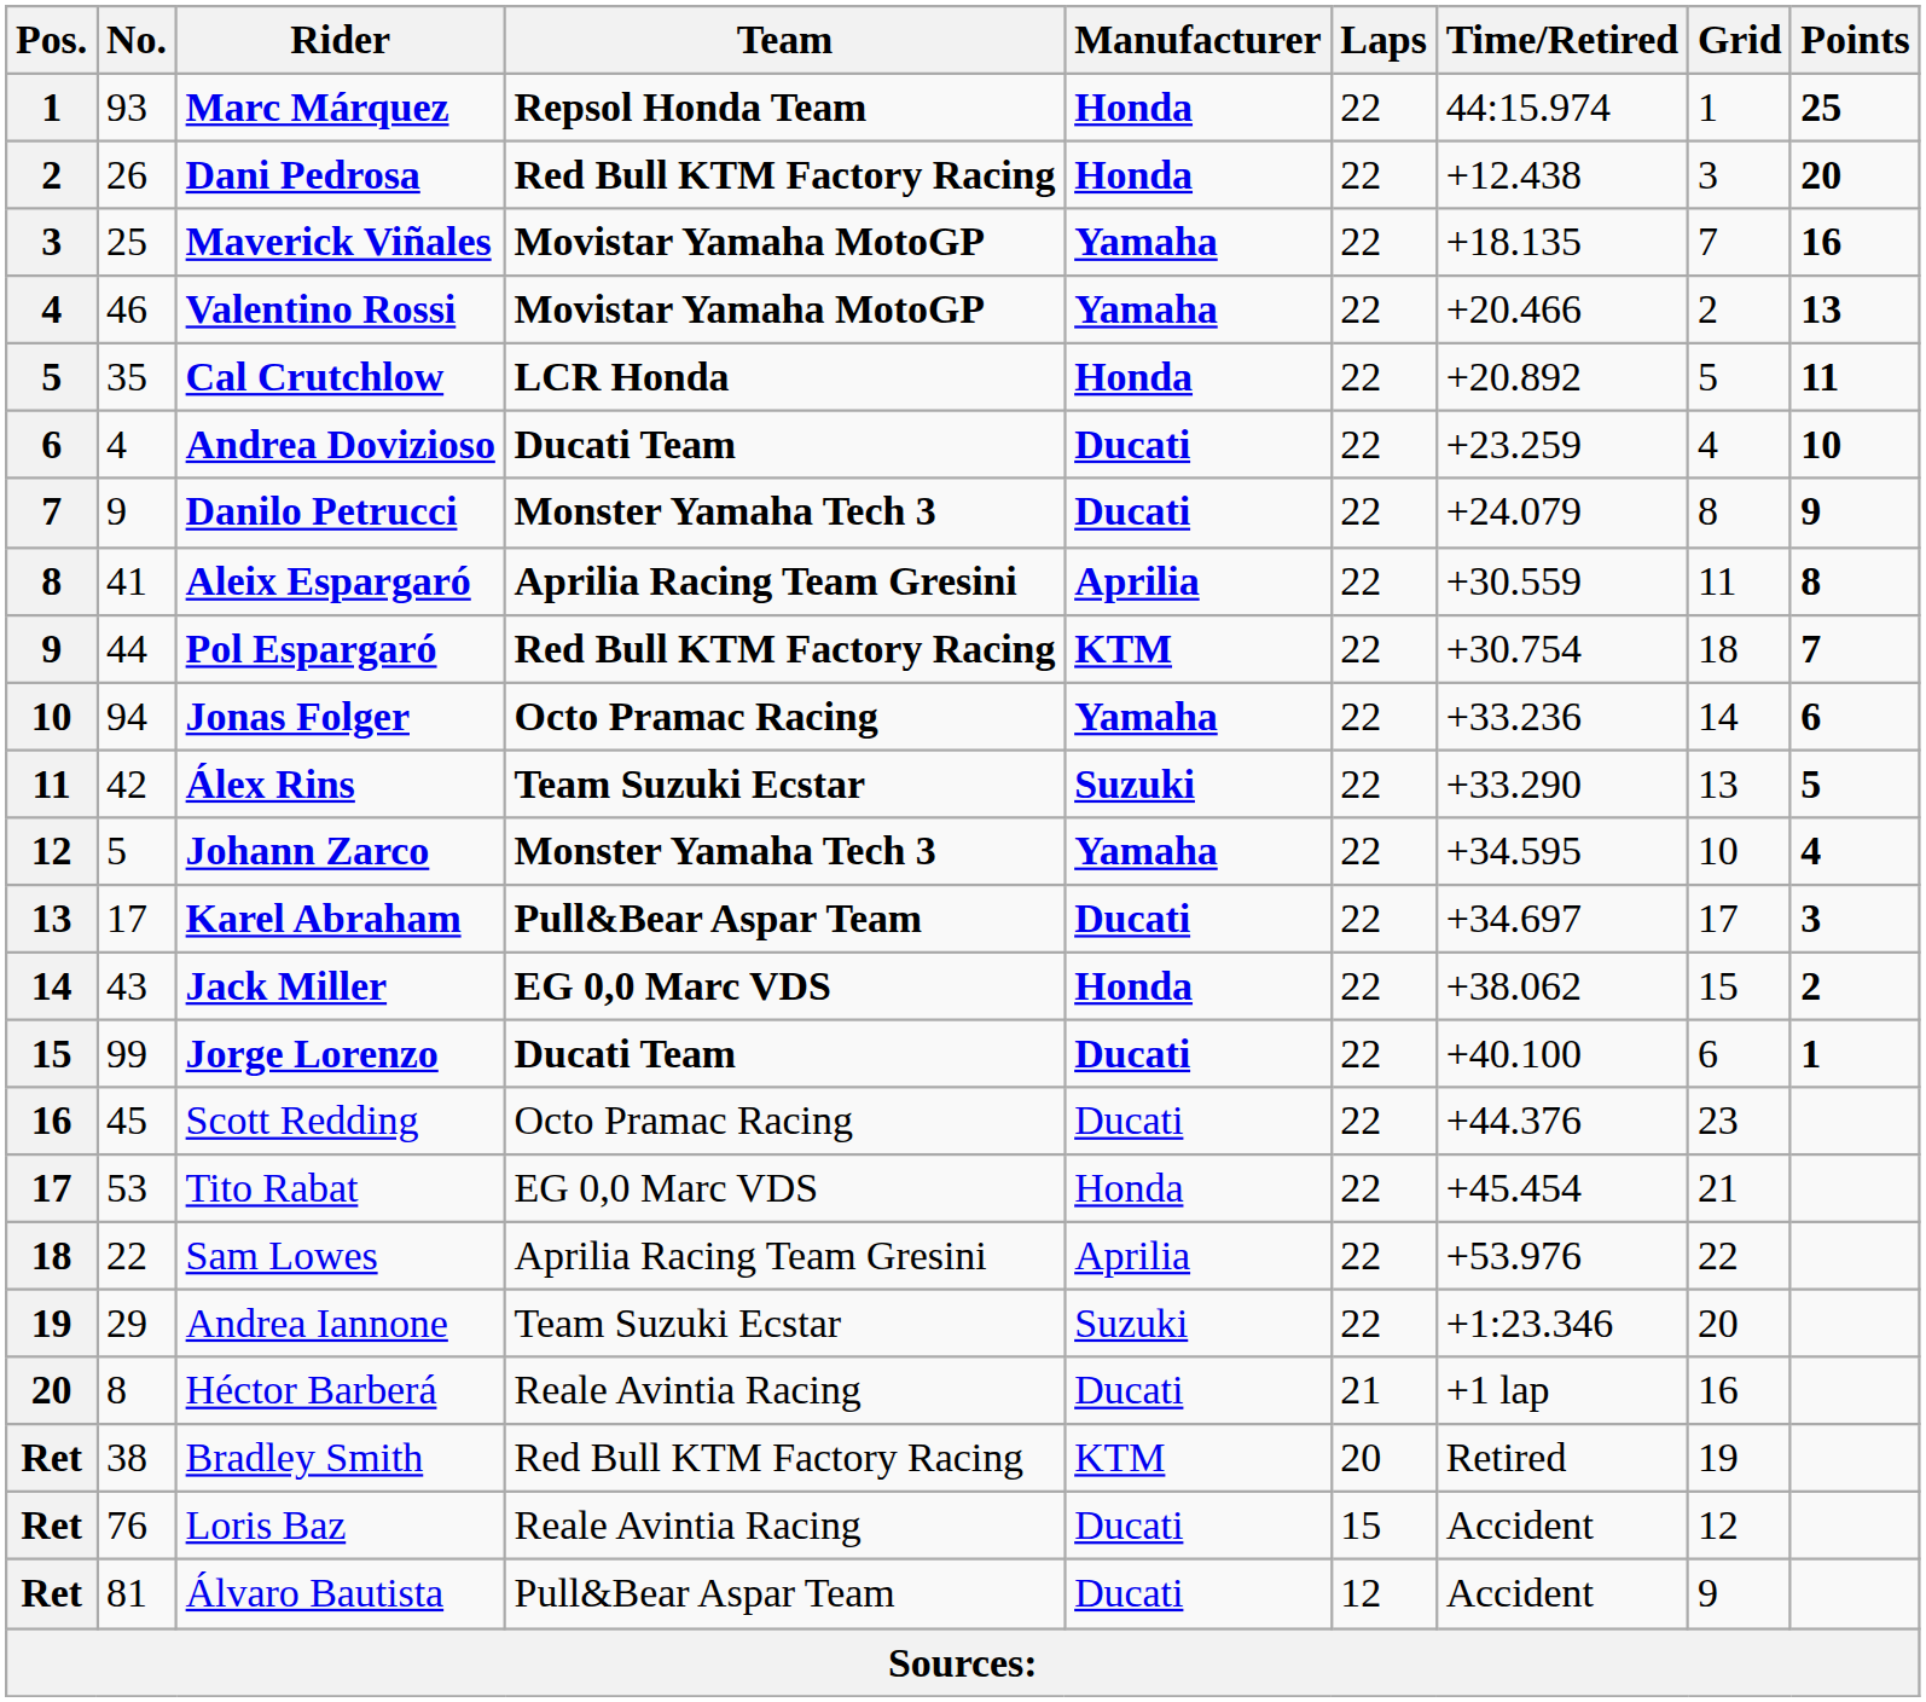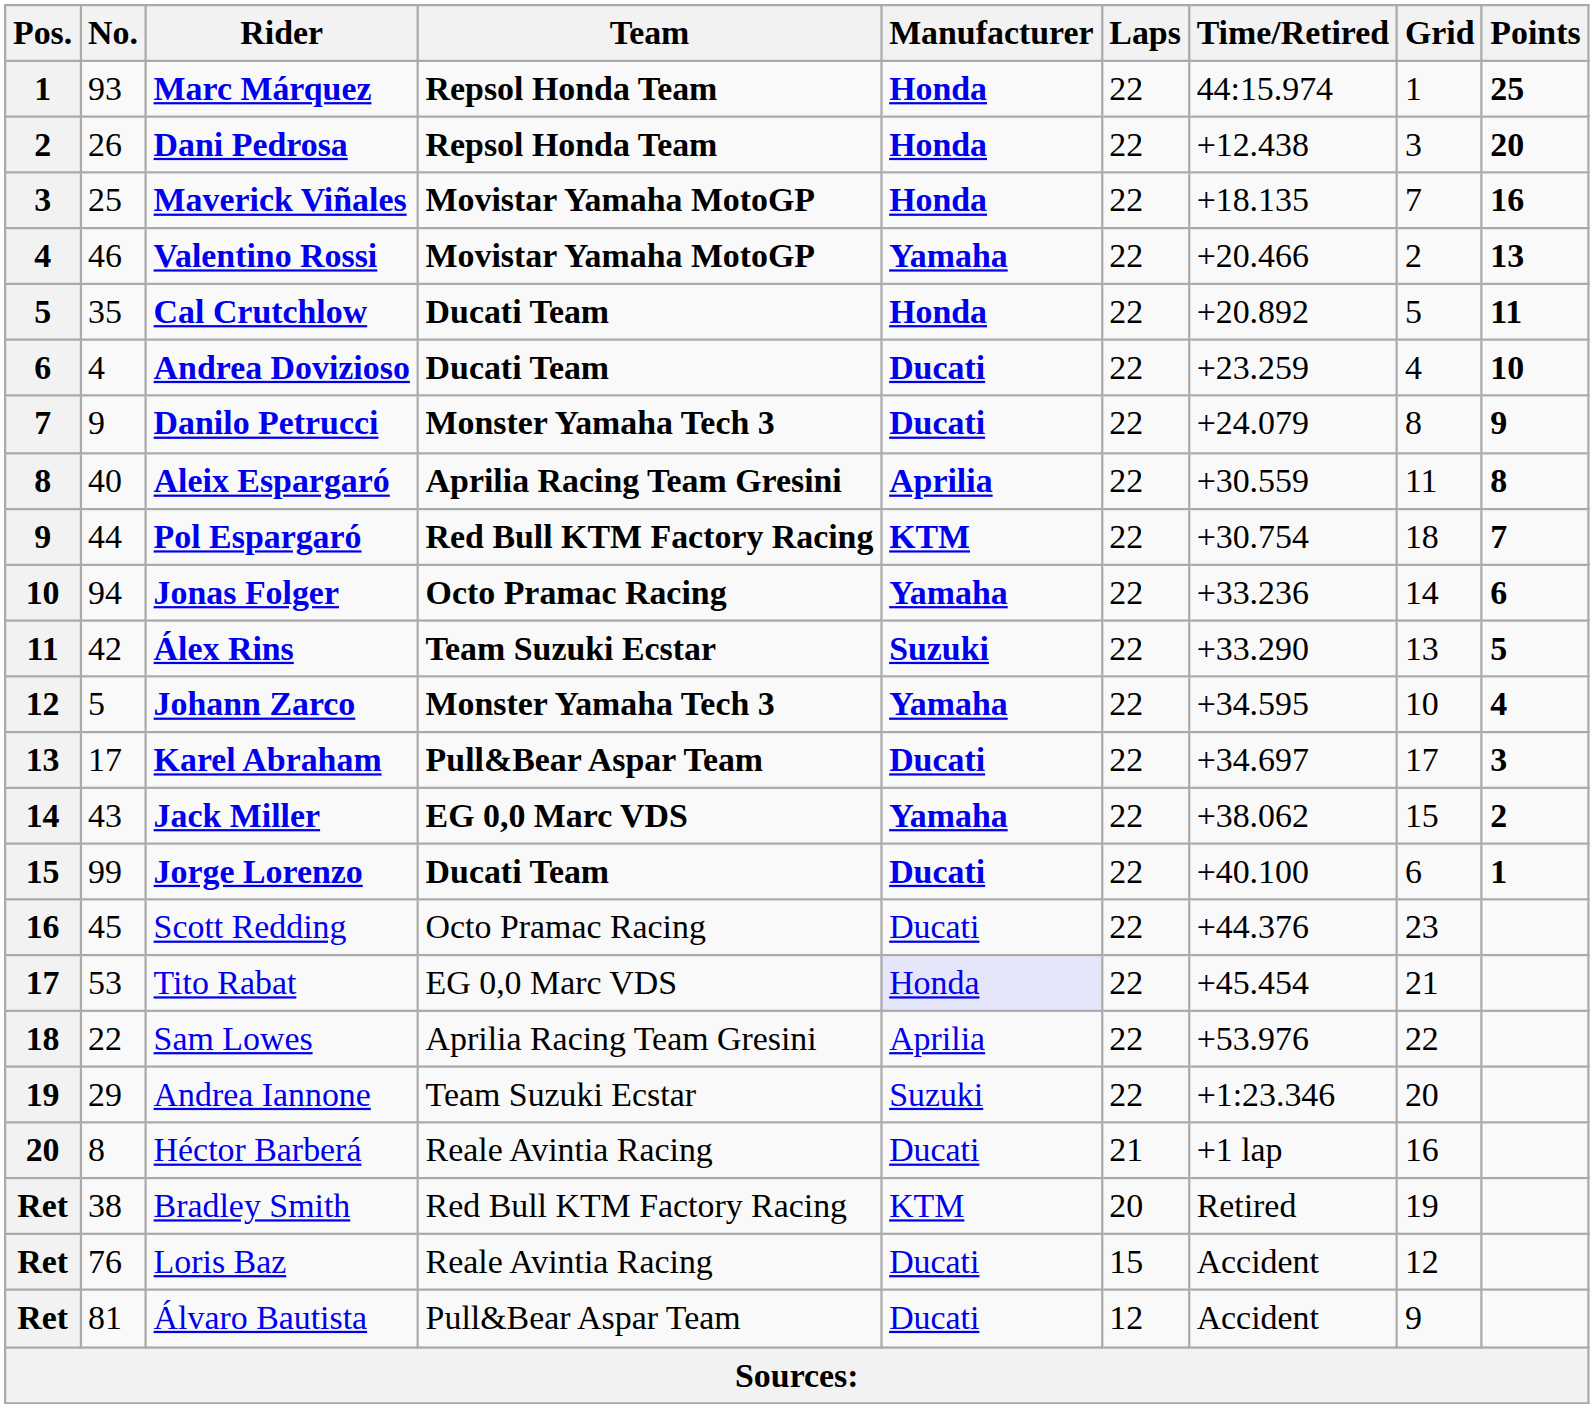 <table class="wikitable" style="font-size: 95%;">
 <tr>
 <th>Pos.</th>
 <th>No.</th>
 <th>Rider</th>
 <th>Team</th>
 <th>Manufacturer</th>
 <th>Laps</th>
 <th>Time/Retired</th>
 <th>Grid</th>
 <th>Points</th>
 </tr>
 <tr>
 <th>1</th>
 <td>93</td>
 <td> <strong><a href='#'>Marc Márquez</a></strong></td>
 <td><strong>Repsol Honda Team</strong></td>
 <td><strong><a href='#'>Honda</a></strong></td>
 <td>22</td>
 <td>44:15.974</td>
 <td>1</td>
 <td><strong>25</strong></td>
 </tr>
 <tr>
 <th>2</th>
 <td>26</td>
 <td> <strong><a href='#'>Dani Pedrosa</a></strong></td>
-<td><strong>Red Bull KTM Factory Racing</strong></td>
+<td><strong>Repsol Honda Team</strong></td>
 <td><strong><a href='#'>Honda</a></strong></td>
 <td>22</td>
 <td>+12.438</td>
 <td>3</td>
 <td><strong>20</strong></td>
 </tr>
 <tr>
 <th>3</th>
 <td>25</td>
 <td> <strong><a href='#'>Maverick Viñales</a></strong></td>
 <td><strong>Movistar Yamaha MotoGP</strong></td>
-<td><strong><a href='#'>Yamaha</a></strong></td>
+<td><strong><a href='#'>Honda</a></strong></td>
 <td>22</td>
 <td>+18.135</td>
 <td>7</td>
 <td><strong>16</strong></td>
 </tr>
 <tr>
 <th>4</th>
 <td>46</td>
 <td> <strong><a href='#'>Valentino Rossi</a></strong></td>
 <td><strong>Movistar Yamaha MotoGP</strong></td>
 <td><strong><a href='#'>Yamaha</a></strong></td>
 <td>22</td>
 <td>+20.466</td>
 <td>2</td>
 <td><strong>13</strong></td>
 </tr>
 <tr>
 <th>5</th>
 <td>35</td>
 <td> <strong><a href='#'>Cal Crutchlow</a></strong></td>
-<td><strong>LCR Honda</strong></td>
+<td><strong>Ducati Team</strong></td>
 <td><strong><a href='#'>Honda</a></strong></td>
 <td>22</td>
 <td>+20.892</td>
 <td>5</td>
 <td><strong>11</strong></td>
 </tr>
 <tr>
 <th>6</th>
 <td>4</td>
 <td> <strong><a href='#'>Andrea Dovizioso</a></strong></td>
 <td><strong>Ducati Team</strong></td>
 <td><strong><a href='#'>Ducati</a></strong></td>
 <td>22</td>
 <td>+23.259</td>
 <td>4</td>
 <td><strong>10</strong></td>
 </tr>
 <tr>
 <th>7</th>
 <td>9</td>
 <td> <strong><a href='#'>Danilo Petrucci</a></strong></td>
 <td><strong>Monster Yamaha Tech 3</strong></td>
 <td><strong><a href='#'>Ducati</a></strong></td>
 <td>22</td>
 <td>+24.079</td>
 <td>8</td>
 <td><strong>9</strong></td>
 </tr>
 <tr>
 <th>8</th>
-<td>41</td>
+<td>40</td>
 <td> <strong><a href='#'>Aleix Espargaró</a></strong></td>
 <td><strong>Aprilia Racing Team Gresini</strong></td>
 <td><strong><a href='#'>Aprilia</a></strong></td>
 <td>22</td>
 <td>+30.559</td>
 <td>11</td>
 <td><strong>8</strong></td>
 </tr>
 <tr>
 <th>9</th>
 <td>44</td>
 <td> <strong><a href='#'>Pol Espargaró</a></strong></td>
 <td><strong>Red Bull KTM Factory Racing</strong></td>
 <td><strong><a href='#'>KTM</a></strong></td>
 <td>22</td>
 <td>+30.754</td>
 <td>18</td>
 <td><strong>7</strong></td>
 </tr>
 <tr>
 <th>10</th>
 <td>94</td>
 <td> <strong><a href='#'>Jonas Folger</a></strong></td>
 <td><strong>Octo Pramac Racing</strong></td>
 <td><strong><a href='#'>Yamaha</a></strong></td>
 <td>22</td>
 <td>+33.236</td>
 <td>14</td>
 <td><strong>6</strong></td>
 </tr>
 <tr>
 <th>11</th>
 <td>42</td>
 <td> <strong><a href='#'>Álex Rins</a></strong></td>
 <td><strong>Team Suzuki Ecstar</strong></td>
 <td><strong><a href='#'>Suzuki</a></strong></td>
 <td>22</td>
 <td>+33.290</td>
 <td>13</td>
 <td><strong>5</strong></td>
 </tr>
 <tr>
 <th>12</th>
 <td>5</td>
 <td> <strong><a href='#'>Johann Zarco</a></strong></td>
 <td><strong>Monster Yamaha Tech 3</strong></td>
 <td><strong><a href='#'>Yamaha</a></strong></td>
 <td>22</td>
 <td>+34.595</td>
 <td>10</td>
 <td><strong>4</strong></td>
 </tr>
 <tr>
 <th>13</th>
 <td>17</td>
 <td> <strong><a href='#'>Karel Abraham</a></strong></td>
 <td><strong>Pull&Bear Aspar Team</strong></td>
 <td><strong><a href='#'>Ducati</a></strong></td>
 <td>22</td>
 <td>+34.697</td>
 <td>17</td>
 <td><strong>3</strong></td>
 </tr>
 <tr>
 <th>14</th>
 <td>43</td>
 <td> <strong><a href='#'>Jack Miller</a></strong></td>
 <td><strong>EG 0,0 Marc VDS</strong></td>
-<td><strong><a href='#'>Honda</a></strong></td>
+<td><strong><a href='#'>Yamaha</a></strong></td>
 <td>22</td>
 <td>+38.062</td>
 <td>15</td>
 <td><strong>2</strong></td>
 </tr>
 <tr>
 <th>15</th>
 <td>99</td>
 <td> <strong><a href='#'>Jorge Lorenzo</a></strong></td>
 <td><strong>Ducati Team</strong></td>
 <td><strong><a href='#'>Ducati</a></strong></td>
 <td>22</td>
 <td>+40.100</td>
 <td>6</td>
 <td><strong>1</strong></td>
 </tr>
 <tr>
 <th>16</th>
 <td>45</td>
 <td> <a href='#'>Scott Redding</a></td>
 <td>Octo Pramac Racing</td>
 <td><a href='#'>Ducati</a></td>
 <td>22</td>
 <td>+44.376</td>
 <td>23</td>
 <td></td>
 </tr>
 <tr>
 <th>17</th>
 <td>53</td>
 <td> <a href='#'>Tito Rabat</a></td>
 <td>EG 0,0 Marc VDS</td>
-<td><a href='#'>Honda</a></td>
+<td style="background: lavender;"><a href='#'>Honda</a></td>
 <td>22</td>
 <td>+45.454</td>
 <td>21</td>
 <td></td>
 </tr>
 <tr>
 <th>18</th>
 <td>22</td>
 <td> <a href='#'>Sam Lowes</a></td>
 <td>Aprilia Racing Team Gresini</td>
 <td><a href='#'>Aprilia</a></td>
 <td>22</td>
 <td>+53.976</td>
 <td>22</td>
 <td></td>
 </tr>
 <tr>
 <th>19</th>
 <td>29</td>
 <td> <a href='#'>Andrea Iannone</a></td>
 <td>Team Suzuki Ecstar</td>
 <td><a href='#'>Suzuki</a></td>
 <td>22</td>
 <td>+1:23.346</td>
 <td>20</td>
 <td></td>
 </tr>
 <tr>
 <th>20</th>
 <td>8</td>
 <td> <a href='#'>Héctor Barberá</a></td>
 <td>Reale Avintia Racing</td>
 <td><a href='#'>Ducati</a></td>
 <td>21</td>
 <td>+1 lap</td>
 <td>16</td>
 <td></td>
 </tr>
 <tr>
 <th>Ret</th>
 <td>38</td>
 <td> <a href='#'>Bradley Smith</a></td>
 <td>Red Bull KTM Factory Racing</td>
 <td><a href='#'>KTM</a></td>
 <td>20</td>
 <td>Retired</td>
 <td>19</td>
 <td></td>
 </tr>
 <tr>
 <th>Ret</th>
 <td>76</td>
 <td> <a href='#'>Loris Baz</a></td>
 <td>Reale Avintia Racing</td>
 <td><a href='#'>Ducati</a></td>
 <td>15</td>
 <td>Accident</td>
 <td>12</td>
 <td></td>
 </tr>
 <tr>
 <th>Ret</th>
 <td>81</td>
 <td> <a href='#'>Álvaro Bautista</a></td>
 <td>Pull&Bear Aspar Team</td>
 <td><a href='#'>Ducati</a></td>
 <td>12</td>
 <td>Accident</td>
 <td>9</td>
 <td></td>
 </tr>
 <tr>
 <th colspan=9>Sources: </th>
 </tr>
 </table>
